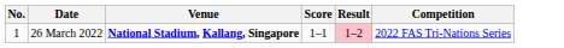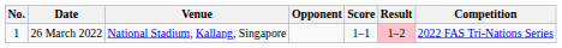 <table class="wikitable sortable">
 <tr>
 <th>No.</th>
 <th>Date</th>
 <th>Venue</th>
+<th>Opponent</th>
 <th>Score</th>
 <th>Result</th>
 <th>Competition</th>
 </tr>
 <tr>
 <td align="center">1</td>
 <td>26 March 2022</td>
-<td><strong><a href='#'>National Stadium</a>, <a href='#'>Kallang</a>, Singapore</strong></td>
+<td><a href='#'>National Stadium</a>, <a href='#'>Kallang</a>, Singapore</td>
+<td></td>
 <td align=center>1–1</td>
 <td align=center style="background: pink;">1–2</td>
 <td><a href='#'>2022 FAS Tri-Nations Series</a></td>
 </tr>
 </table>
